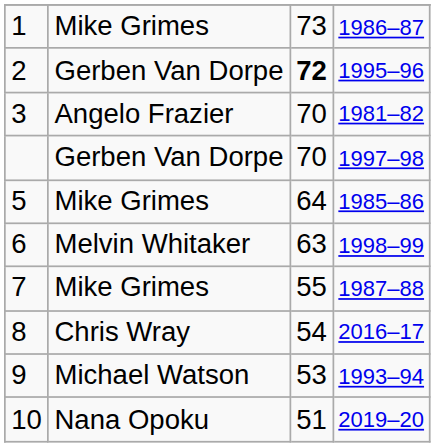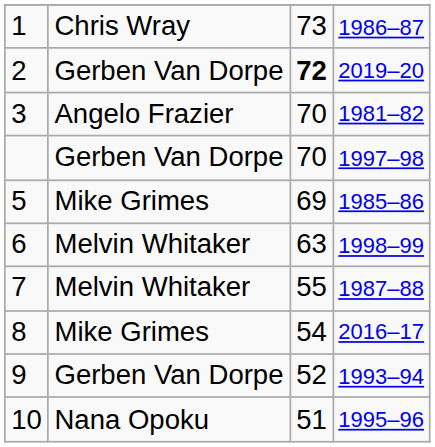 <table class="wikitable">
 <tr>
 </tr>
 <tr>
 <td>1</td>
-<td>Mike Grimes</td>
+<td>Chris Wray</td>
 <td>73</td>
 <td style="font-size:80%;"><a href='#'>1986–87</a></td>
 </tr>
 <tr>
 <td>2</td>
 <td>Gerben Van Dorpe</td>
 <td><strong>72</strong></td>
-<td style="font-size:80%;"><a href='#'>1995–96</a></td>
+<td style="font-size:80%;"><a href='#'>2019–20</a></td>
 </tr>
 <tr>
 <td>3</td>
 <td>Angelo Frazier</td>
 <td>70</td>
 <td style="font-size:80%;"><a href='#'>1981–82</a></td>
 </tr>
 <tr>
 <td></td>
 <td>Gerben Van Dorpe</td>
 <td>70</td>
 <td style="font-size:80%;"><a href='#'>1997–98</a></td>
 </tr>
 <tr>
 <td>5</td>
 <td>Mike Grimes</td>
-<td>64</td>
+<td>69</td>
 <td style="font-size:80%;"><a href='#'>1985–86</a></td>
 </tr>
 <tr>
 <td>6</td>
 <td>Melvin Whitaker</td>
 <td>63</td>
 <td style="font-size:80%;"><a href='#'>1998–99</a></td>
 </tr>
 <tr>
 <td>7</td>
-<td>Mike Grimes</td>
+<td>Melvin Whitaker</td>
 <td>55</td>
 <td style="font-size:80%;"><a href='#'>1987–88</a></td>
 </tr>
 <tr>
 <td>8</td>
-<td>Chris Wray</td>
+<td>Mike Grimes</td>
 <td>54</td>
 <td style="font-size:80%;"><a href='#'>2016–17</a></td>
 </tr>
 <tr>
 <td>9</td>
-<td>Michael Watson</td>
-<td>53</td>
+<td>Gerben Van Dorpe</td>
+<td>52</td>
 <td style="font-size:80%;"><a href='#'>1993–94</a></td>
 </tr>
 <tr>
 <td>10</td>
 <td>Nana Opoku</td>
 <td>51</td>
-<td style="font-size:80%;"><a href='#'>2019–20</a></td>
+<td style="font-size:80%;"><a href='#'>1995–96</a></td>
 </tr>
 </table>
